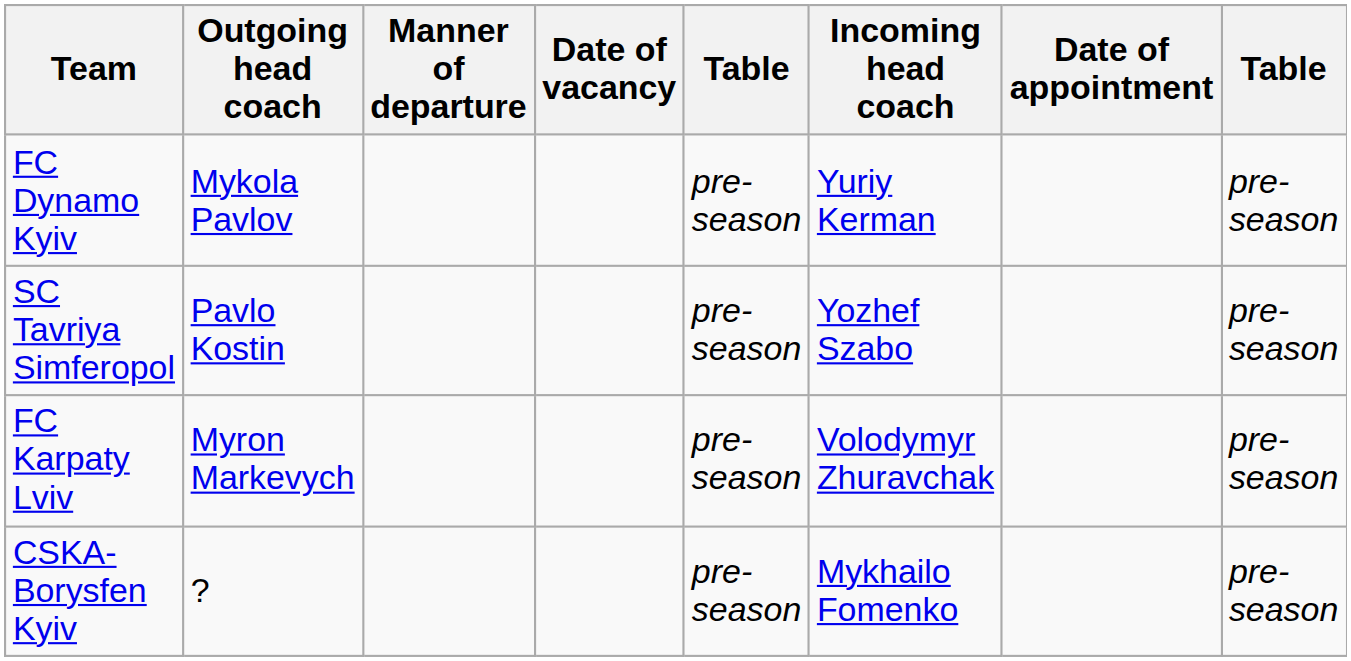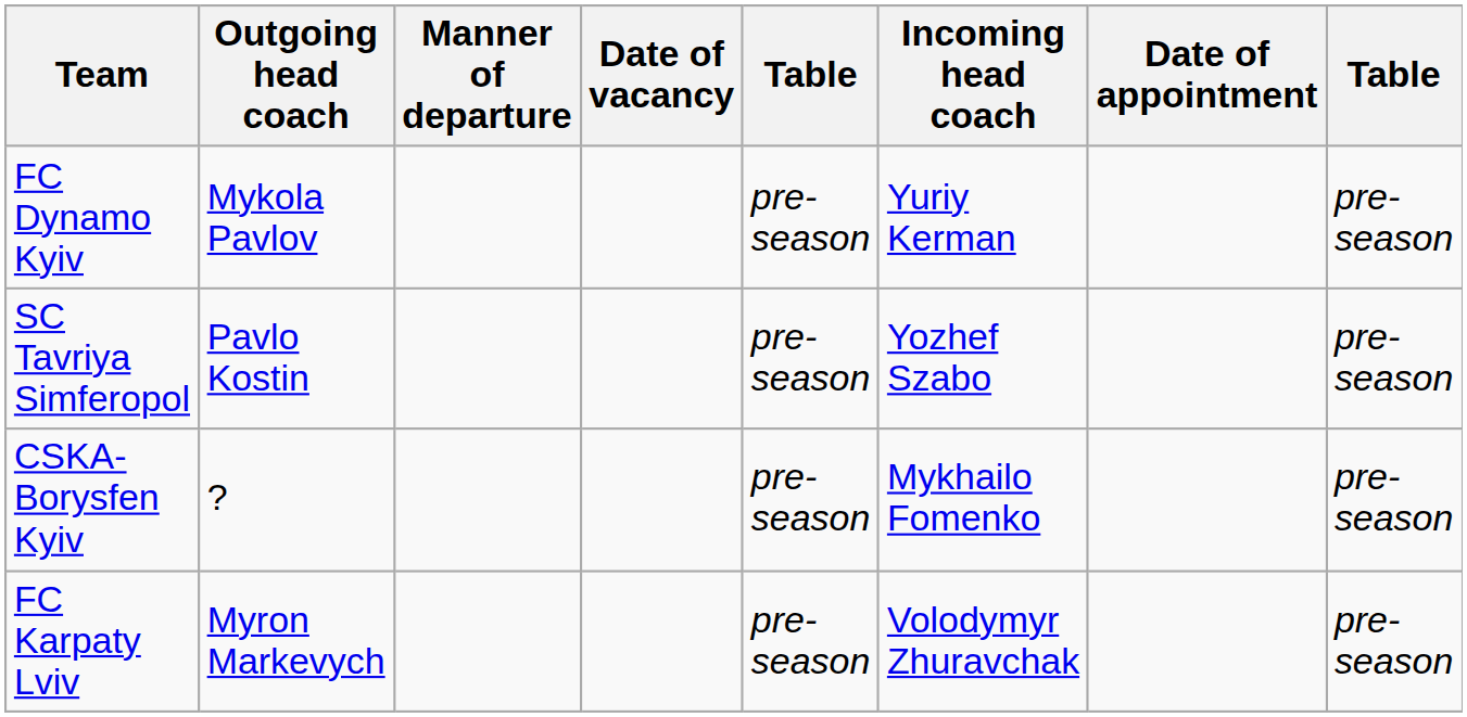 <table class="wikitable sortable">
 <tr>
 <th>Team</th>
 <th>Outgoing head coach</th>
 <th>Manner of departure</th>
 <th>Date of vacancy</th>
 <th>Table</th>
 <th>Incoming head coach</th>
 <th>Date of appointment</th>
 <th>Table</th>
 </tr>
 <tr>
 <td><a href='#'>FC Dynamo Kyiv</a></td>
 <td> <a href='#'>Mykola Pavlov</a></td>
 <td></td>
 <td></td>
 <td><em>pre-season</em></td>
 <td> <a href='#'>Yuriy Kerman</a></td>
 <td></td>
 <td><em>pre-season</em></td>
 </tr>
 <tr>
 <td><a href='#'>SC Tavriya Simferopol</a></td>
 <td> <a href='#'>Pavlo Kostin</a></td>
 <td></td>
 <td></td>
 <td><em>pre-season</em></td>
 <td> <a href='#'>Yozhef Szabo</a></td>
 <td></td>
 <td><em>pre-season</em></td>
 </tr>
 <tr>
+<td><a href='#'>CSKA-Borysfen Kyiv</a></td>
+<td> ?</td>
+<td></td>
+<td></td>
+<td><em>pre-season</em></td>
+<td> <a href='#'>Mykhailo Fomenko</a></td>
+<td></td>
+<td><em>pre-season</em></td>
+</tr>
+<tr>
 <td><a href='#'>FC Karpaty Lviv</a></td>
 <td> <a href='#'>Myron Markevych</a></td>
 <td></td>
 <td></td>
 <td><em>pre-season</em></td>
 <td> <a href='#'>Volodymyr Zhuravchak</a></td>
 <td></td>
 <td><em>pre-season</em></td>
 </tr>
-<tr>
-<td><a href='#'>CSKA-Borysfen Kyiv</a></td>
-<td> ?</td>
-<td></td>
-<td></td>
-<td><em>pre-season</em></td>
-<td> <a href='#'>Mykhailo Fomenko</a></td>
-<td></td>
-<td><em>pre-season</em></td>
-</tr>
 </table>
